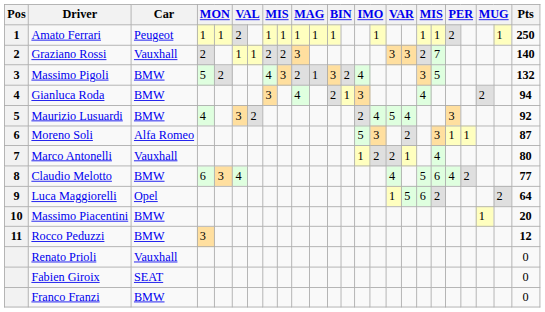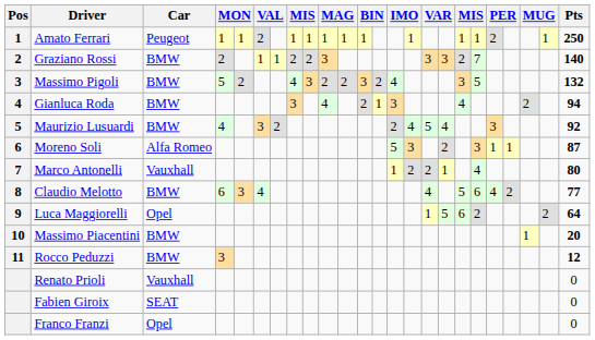 <table class="wikitable" style="font-size: 90%">
 <tr>
 <th>Pos</th>
 <th>Driver</th>
 <th>Car</th>
 <th colspan=2><a href='#'>MON</a><br></th>
 <th colspan=2><a href='#'>VAL</a><br></th>
 <th colspan=2><a href='#'>MIS</a><br></th>
 <th colspan=2><a href='#'>MAG</a><br></th>
 <th colspan=2><a href='#'>BIN</a><br></th>
 <th colspan=2><a href='#'>IMO</a><br></th>
 <th colspan=2><a href='#'>VAR</a><br></th>
 <th colspan=2><a href='#'>MIS</a><br></th>
 <th colspan=2><a href='#'>PER</a><br></th>
 <th colspan=2><a href='#'>MUG</a><br></th>
 <th valign="middle"> Pts </th>
 </tr>
 <tr>
 <th>1</th>
 <td> <a href='#'>Amato Ferrari</a></td>
 <td><a href='#'>Peugeot</a></td>
 <td style="background:#ffffbf;">1</td>
 <td style="background:#ffffbf;">1</td>
 <td style="background:#dfdfdf;">2</td>
 <td></td>
 <td style="background:#ffffbf;">1</td>
 <td style="background:#ffffbf;">1</td>
 <td style="background:#ffffbf;">1</td>
 <td style="background:#ffffbf;">1</td>
 <td style="background:#ffffbf;">1</td>
 <td></td>
 <td></td>
 <td style="background:#ffffbf;">1</td>
 <td></td>
 <td></td>
 <td style="background:#ffffbf;">1</td>
 <td style="background:#ffffbf;">1</td>
 <td style="background:#dfdfdf;">2</td>
 <td></td>
 <td></td>
 <td style="background:#ffffbf;">1</td>
 <td align="center"><strong>250</strong></td>
 </tr>
 <tr>
 <th>2</th>
 <td> <a href='#'>Graziano Rossi</a></td>
-<td><a href='#'>Vauxhall</a></td>
+<td><a href='#'>BMW</a></td>
 <td style="background:#dfdfdf;">2</td>
 <td></td>
 <td style="background:#ffffbf;">1</td>
 <td style="background:#ffffbf;">1</td>
 <td style="background:#dfdfdf;">2</td>
 <td style="background:#dfdfdf;">2</td>
 <td style="background:#ffdf9f;">3</td>
 <td></td>
 <td></td>
 <td></td>
 <td></td>
 <td></td>
 <td style="background:#ffdf9f;">3</td>
 <td style="background:#ffdf9f;">3</td>
 <td style="background:#dfdfdf;">2</td>
 <td style="background:#dfffdf;">7</td>
 <td></td>
 <td></td>
 <td></td>
 <td></td>
 <td align="center"><strong>140</strong></td>
 </tr>
 <tr>
 <th>3</th>
 <td> <a href='#'>Massimo Pigoli</a></td>
 <td><a href='#'>BMW</a></td>
 <td style="background:#dfffdf;">5</td>
 <td style="background:#dfdfdf;">2</td>
 <td></td>
 <td></td>
 <td style="background:#dfffdf;">4</td>
 <td style="background:#ffdf9f;">3</td>
 <td style="background:#dfdfdf;">2</td>
-<td style="background:#dfdfdf;">1</td>
+<td style="background:#dfdfdf;">2</td>
 <td style="background:#ffdf9f;">3</td>
 <td style="background:#dfdfdf;">2</td>
 <td style="background:#dfffdf;">4</td>
 <td></td>
 <td></td>
 <td></td>
 <td style="background:#ffdf9f;">3</td>
 <td style="background:#dfffdf;">5</td>
 <td></td>
 <td></td>
 <td></td>
 <td></td>
 <td align="center"><strong>132</strong></td>
 </tr>
 <tr>
 <th>4</th>
 <td> <a href='#'>Gianluca Roda</a></td>
 <td><a href='#'>BMW</a></td>
 <td></td>
 <td></td>
 <td></td>
 <td></td>
 <td style="background:#ffdf9f;">3</td>
 <td></td>
 <td style="background:#dfffdf;">4</td>
 <td></td>
 <td style="background:#dfdfdf;">2</td>
 <td style="background:#ffffbf;">1</td>
 <td style="background:#ffdf9f;">3</td>
 <td></td>
 <td></td>
 <td></td>
 <td style="background:#dfffdf;">4</td>
 <td></td>
 <td></td>
 <td></td>
 <td style="background:#dfdfdf;">2</td>
 <td></td>
 <td align="center"><strong>94</strong></td>
 </tr>
 <tr>
 <th>5</th>
 <td> <a href='#'>Maurizio Lusuardi</a></td>
 <td><a href='#'>BMW</a></td>
 <td style="background:#dfffdf;">4</td>
 <td></td>
 <td style="background:#ffdf9f;">3</td>
 <td style="background:#dfdfdf;">2</td>
 <td></td>
 <td></td>
 <td></td>
 <td></td>
 <td></td>
 <td></td>
 <td style="background:#dfdfdf;">2</td>
 <td style="background:#dfffdf;">4</td>
 <td style="background:#dfffdf;">5</td>
 <td style="background:#dfffdf;">4</td>
 <td></td>
 <td></td>
 <td style="background:#ffdf9f;">3</td>
 <td></td>
 <td></td>
 <td></td>
 <td align="center"><strong>92</strong></td>
 </tr>
 <tr>
 <th>6</th>
 <td> <a href='#'>Moreno Soli</a></td>
 <td><a href='#'>Alfa Romeo</a></td>
 <td></td>
 <td></td>
 <td></td>
 <td></td>
 <td></td>
 <td></td>
 <td></td>
 <td></td>
 <td></td>
 <td></td>
 <td style="background:#dfffdf;">5</td>
 <td style="background:#ffdf9f;">3</td>
 <td></td>
 <td style="background:#dfdfdf;">2</td>
 <td></td>
 <td style="background:#ffdf9f;">3</td>
 <td style="background:#ffffbf;">1</td>
 <td style="background:#ffffbf;">1</td>
 <td></td>
 <td></td>
 <td align="center"><strong>87</strong></td>
 </tr>
 <tr>
 <th>7</th>
 <td> <a href='#'>Marco Antonelli</a></td>
 <td><a href='#'>Vauxhall</a></td>
 <td></td>
 <td></td>
 <td></td>
 <td></td>
 <td></td>
 <td></td>
 <td></td>
 <td></td>
 <td></td>
 <td></td>
 <td style="background:#ffffbf;">1</td>
 <td style="background:#dfdfdf;">2</td>
 <td style="background:#dfdfdf;">2</td>
 <td style="background:#ffffbf;">1</td>
 <td></td>
 <td style="background:#dfffdf;">4</td>
 <td></td>
 <td></td>
 <td></td>
 <td></td>
 <td align="center"><strong>80</strong></td>
 </tr>
 <tr>
 <th>8</th>
 <td> <a href='#'>Claudio Melotto</a></td>
 <td><a href='#'>BMW</a></td>
 <td style="background:#dfffdf;">6</td>
 <td style="background:#ffdf9f;">3</td>
 <td style="background:#dfffdf;">4</td>
 <td></td>
 <td></td>
 <td></td>
 <td></td>
 <td></td>
 <td></td>
 <td></td>
 <td></td>
 <td></td>
 <td style="background:#dfffdf;">4</td>
 <td></td>
 <td style="background:#dfffdf;">5</td>
 <td style="background:#dfffdf;">6</td>
 <td style="background:#dfffdf;">4</td>
 <td style="background:#dfdfdf;">2</td>
 <td></td>
 <td></td>
 <td align="center"><strong>77</strong></td>
 </tr>
 <tr>
 <th>9</th>
 <td> <a href='#'>Luca Maggiorelli</a></td>
 <td><a href='#'>Opel</a></td>
 <td></td>
 <td></td>
 <td></td>
 <td></td>
 <td></td>
 <td></td>
 <td></td>
 <td></td>
 <td></td>
 <td></td>
 <td></td>
 <td></td>
 <td style="background:#ffffbf;">1</td>
 <td style="background:#dfffdf;">5</td>
 <td style="background:#dfffdf;">6</td>
 <td style="background:#dfdfdf;">2</td>
 <td></td>
 <td></td>
 <td></td>
 <td style="background:#dfdfdf;">2</td>
 <td align="center"><strong>64</strong></td>
 </tr>
 <tr>
 <th>10</th>
 <td> <a href='#'>Massimo Piacentini</a></td>
 <td><a href='#'>BMW</a></td>
 <td></td>
 <td></td>
 <td></td>
 <td></td>
 <td></td>
 <td></td>
 <td></td>
 <td></td>
 <td></td>
 <td></td>
 <td></td>
 <td></td>
 <td></td>
 <td></td>
 <td></td>
 <td></td>
 <td></td>
 <td></td>
 <td style="background:#ffffbf;">1</td>
 <td></td>
 <td align="center"><strong>20</strong></td>
 </tr>
 <tr>
 <th>11</th>
 <td> <a href='#'>Rocco Peduzzi</a></td>
 <td><a href='#'>BMW</a></td>
 <td style="background:#ffdf9f;">3</td>
 <td></td>
 <td></td>
 <td></td>
 <td></td>
 <td></td>
 <td></td>
 <td></td>
 <td></td>
 <td></td>
 <td></td>
 <td></td>
 <td></td>
 <td></td>
 <td></td>
 <td></td>
 <td></td>
 <td></td>
 <td></td>
 <td></td>
 <td align="center"><strong>12</strong></td>
 </tr>
 <tr>
 <th></th>
 <td> <a href='#'>Renato Prioli</a></td>
 <td><a href='#'>Vauxhall</a></td>
 <td></td>
 <td></td>
 <td></td>
 <td></td>
 <td></td>
 <td></td>
 <td></td>
 <td></td>
 <td></td>
 <td></td>
 <td></td>
 <td></td>
 <td></td>
 <td></td>
 <td></td>
 <td></td>
 <td></td>
 <td></td>
 <td></td>
 <td></td>
 <td align="center">0</td>
 </tr>
 <tr>
 <th></th>
 <td> <a href='#'>Fabien Giroix</a></td>
 <td><a href='#'>SEAT</a></td>
 <td></td>
 <td></td>
 <td></td>
 <td></td>
 <td></td>
 <td></td>
 <td></td>
 <td></td>
 <td></td>
 <td></td>
 <td></td>
 <td></td>
 <td></td>
 <td></td>
 <td></td>
 <td></td>
 <td></td>
 <td></td>
 <td></td>
 <td></td>
 <td align="center">0</td>
 </tr>
 <tr>
 <th></th>
 <td> <a href='#'>Franco Franzi</a></td>
-<td><a href='#'>BMW</a></td>
+<td><a href='#'>Opel</a></td>
 <td></td>
 <td></td>
 <td></td>
 <td></td>
 <td></td>
 <td></td>
 <td></td>
 <td></td>
 <td></td>
 <td></td>
 <td></td>
 <td></td>
 <td></td>
 <td></td>
 <td></td>
 <td></td>
 <td></td>
 <td></td>
 <td></td>
 <td></td>
 <td align="center">0</td>
 </tr>
 </table>
